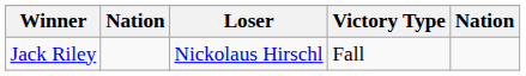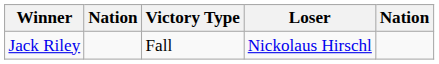 <table class="wikitable sortable" style="text-align:left;">
 <tr>
 <th>Winner</th>
 <th>Nation</th>
+<th>Victory Type</th>
 <th>Loser</th>
-<th>Victory Type</th>
 <th>Nation</th>
 </tr>
 <tr>
 <td><a href='#'>Jack Riley</a></td>
 <td></td>
+<td>Fall</td>
 <td><a href='#'>Nickolaus Hirschl</a></td>
-<td>Fall</td>
 <td></td>
 </tr>
 </table>
